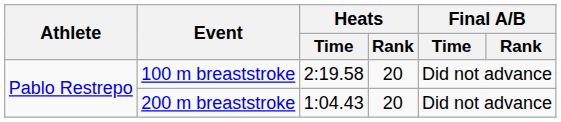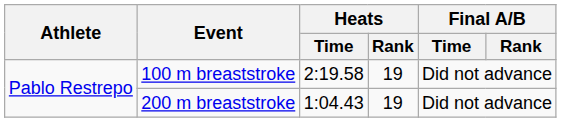 <table class="wikitable" style="font-size:90%">
 <tr>
 <th rowspan="2">Athlete</th>
 <th rowspan="2">Event</th>
 <th colspan=2>Heats</th>
 <th colspan=2>Final A/B</th>
 </tr>
 <tr style="font-size:95%">
 <th>Time</th>
 <th>Rank</th>
 <th>Time</th>
 <th>Rank</th>
 </tr>
 <tr align=center>
 <td align=left rowspan=2><a href='#'>Pablo Restrepo</a></td>
 <td align=left><a href='#'>100 m breaststroke</a></td>
 <td>2:19.58</td>
-<td>20</td>
+<td>19</td>
 <td colspan=2>Did not advance</td>
 </tr>
 <tr align=center>
 <td align=left><a href='#'>200 m breaststroke</a></td>
 <td>1:04.43</td>
-<td>20</td>
+<td>19</td>
 <td colspan=2>Did not advance</td>
 </tr>
 </table>
